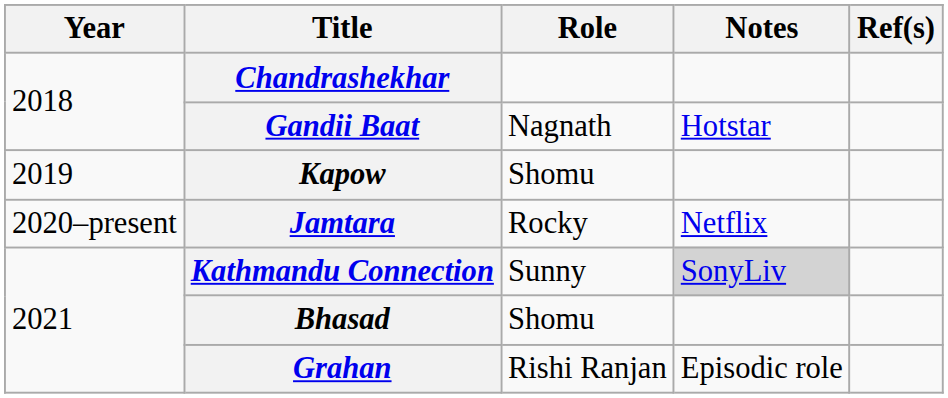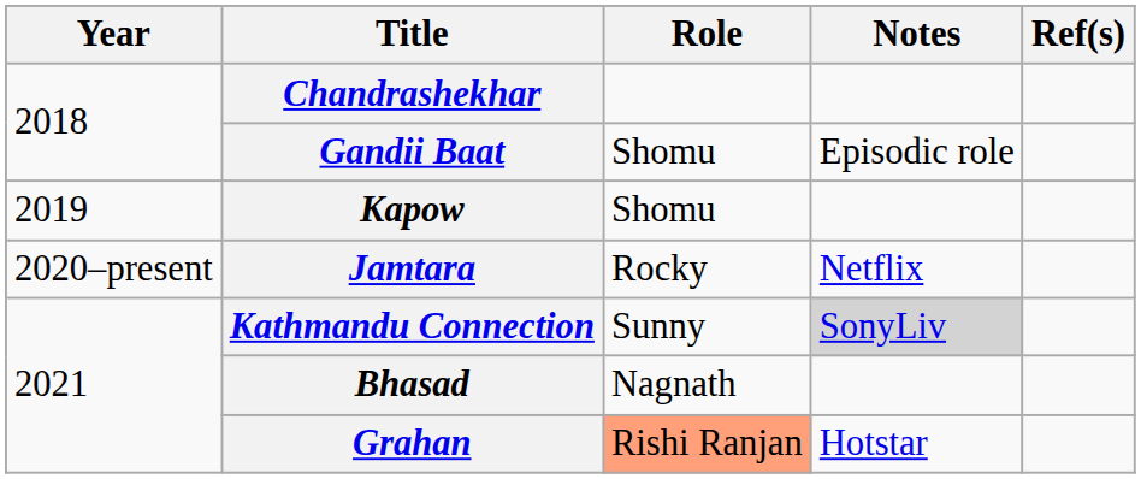 <table class="wikitable plainrowheaders sortable">
 <tr>
 <th>Year</th>
 <th>Title</th>
 <th>Role</th>
 <th>Notes</th>
 <th>Ref(s)</th>
 </tr>
 <tr>
 <td rowspan="2">2018</td>
 <th scope=row><em><a href='#'>Chandrashekhar</a></em></th>
 <td></td>
 <td></td>
 <td></td>
 </tr>
 <tr>
 <th scope=row><em><a href='#'>Gandii Baat</a></em></th>
-<td>Nagnath</td>
-<td><a href='#'>Hotstar</a></td>
+<td>Shomu</td>
+<td>Episodic role</td>
 <td></td>
 </tr>
 <tr>
 <td>2019</td>
 <th scope=row><em>Kapow</em></th>
 <td>Shomu</td>
 <td></td>
 <td></td>
 </tr>
 <tr>
 <td>2020–present</td>
 <th scope=row><em><a href='#'>Jamtara</a></em></th>
 <td>Rocky</td>
 <td><a href='#'>Netflix</a></td>
 <td></td>
 </tr>
 <tr>
 <td rowspan="3">2021</td>
 <th scope=row><em><a href='#'>Kathmandu Connection</a></em></th>
 <td>Sunny</td>
 <td style="background: lightgrey;"><a href='#'>SonyLiv</a></td>
 <td></td>
 </tr>
 <tr>
 <th scope=row><em>Bhasad</em></th>
-<td>Shomu</td>
+<td>Nagnath</td>
 <td></td>
 <td></td>
 </tr>
 <tr>
 <th scope=row><em><a href='#'>Grahan</a></em></th>
-<td>Rishi Ranjan</td>
-<td>Episodic role</td>
+<td style="background: lightsalmon;">Rishi Ranjan</td>
+<td><a href='#'>Hotstar</a></td>
 <td></td>
 </tr>
 </table>
